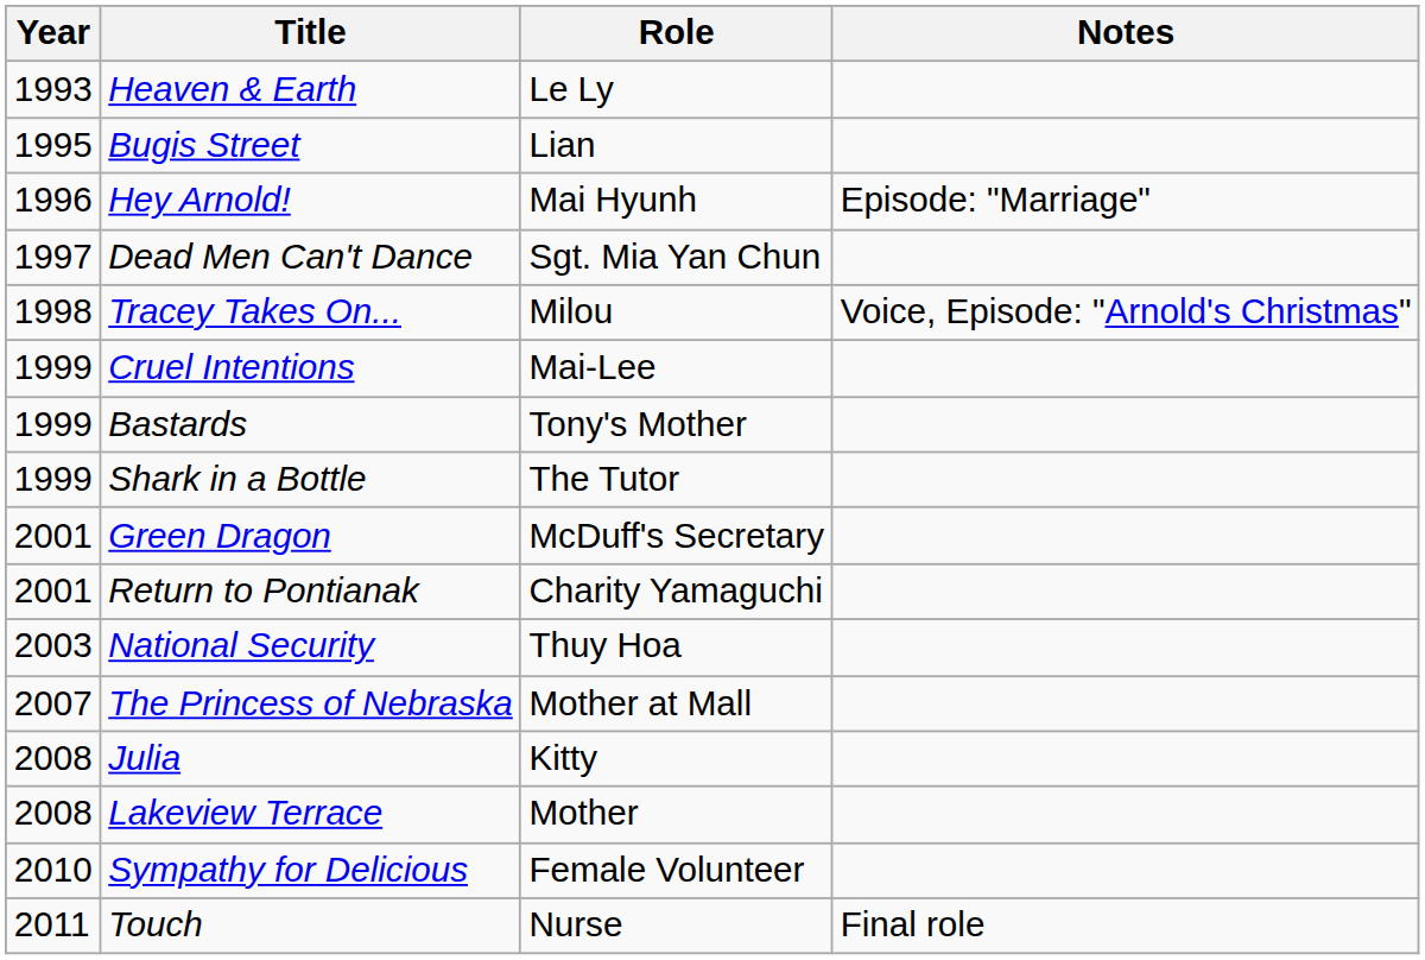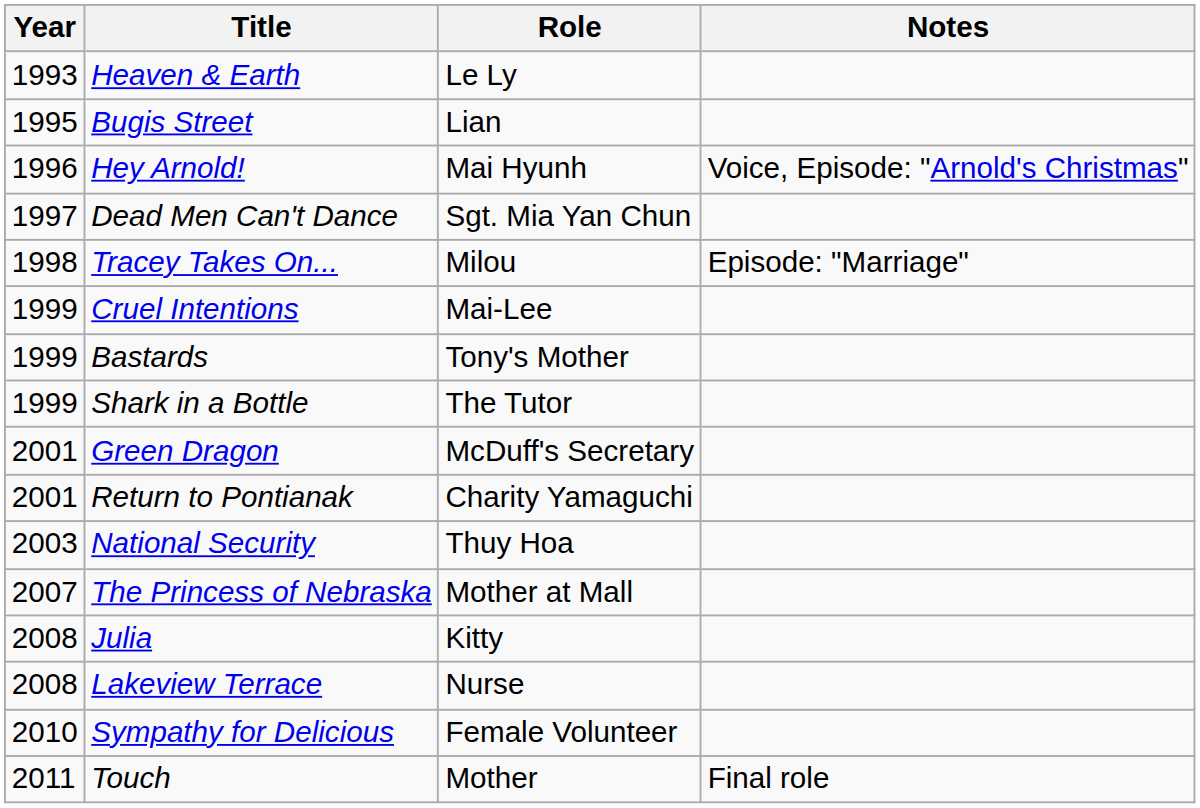 <table class="wikitable">
 <tr>
 <th>Year</th>
 <th>Title</th>
 <th>Role</th>
 <th>Notes</th>
 </tr>
 <tr>
 <td>1993</td>
 <td><em><a href='#'>Heaven & Earth</a></em></td>
 <td>Le Ly</td>
 <td></td>
 </tr>
 <tr>
 <td>1995</td>
 <td><em><a href='#'>Bugis Street</a></em></td>
 <td>Lian</td>
 <td></td>
 </tr>
 <tr>
 <td>1996</td>
 <td><em><a href='#'>Hey Arnold!</a></em></td>
 <td>Mai Hyunh</td>
-<td>Episode: "Marriage"</td>
+<td>Voice, Episode: "<a href='#'>Arnold's Christmas</a>"</td>
 </tr>
 <tr>
 <td>1997</td>
 <td><em>Dead Men Can't Dance</em></td>
 <td>Sgt. Mia Yan Chun</td>
 <td></td>
 </tr>
 <tr>
 <td>1998</td>
 <td><em><a href='#'>Tracey Takes On...</a></em></td>
 <td>Milou</td>
-<td>Voice, Episode: "<a href='#'>Arnold's Christmas</a>"</td>
+<td>Episode: "Marriage"</td>
 </tr>
 <tr>
 <td>1999</td>
 <td><em><a href='#'>Cruel Intentions</a></em></td>
 <td>Mai-Lee</td>
 <td></td>
 </tr>
 <tr>
 <td>1999</td>
 <td><em>Bastards</em></td>
 <td>Tony's Mother</td>
 <td></td>
 </tr>
 <tr>
 <td>1999</td>
 <td><em>Shark in a Bottle</em></td>
 <td>The Tutor</td>
 <td></td>
 </tr>
 <tr>
 <td>2001</td>
 <td><em><a href='#'>Green Dragon</a></em></td>
 <td>McDuff's Secretary</td>
 <td></td>
 </tr>
 <tr>
 <td>2001</td>
 <td><em>Return to Pontianak</em></td>
 <td>Charity Yamaguchi</td>
 <td></td>
 </tr>
 <tr>
 <td>2003</td>
 <td><em><a href='#'>National Security</a></em></td>
 <td>Thuy Hoa</td>
 <td></td>
 </tr>
 <tr>
 <td>2007</td>
 <td><em><a href='#'>The Princess of Nebraska</a></em></td>
 <td>Mother at Mall</td>
 <td></td>
 </tr>
 <tr>
 <td>2008</td>
 <td><em><a href='#'>Julia</a></em></td>
 <td>Kitty</td>
 <td></td>
 </tr>
 <tr>
 <td>2008</td>
 <td><em><a href='#'>Lakeview Terrace</a></em></td>
-<td>Mother</td>
+<td>Nurse</td>
 <td></td>
 </tr>
 <tr>
 <td>2010</td>
 <td><em><a href='#'>Sympathy for Delicious</a></em></td>
 <td>Female Volunteer</td>
 <td></td>
 </tr>
 <tr>
 <td>2011</td>
 <td><em>Touch</em></td>
-<td>Nurse</td>
+<td>Mother</td>
 <td>Final role</td>
 </tr>
 </table>
